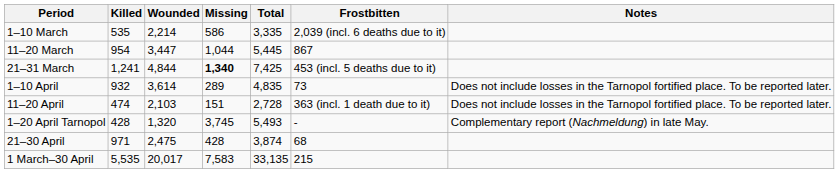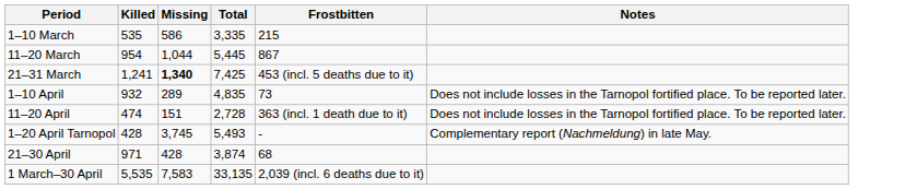 <table class="wikitable">
 <tr>
 <th>Period</th>
 <th>Killed</th>
-<th>Wounded</th>
 <th>Missing</th>
 <th>Total</th>
 <th>Frostbitten</th>
 <th>Notes</th>
 </tr>
 <tr>
 <td>1–10 March</td>
 <td>535</td>
-<td>2,214</td>
 <td>586</td>
 <td>3,335</td>
-<td>2,039 (incl. 6 deaths due to it)</td>
+<td>215</td>
 <td></td>
 </tr>
 <tr>
 <td>11–20 March</td>
 <td>954</td>
-<td>3,447</td>
 <td>1,044</td>
 <td>5,445</td>
 <td>867</td>
 <td></td>
 </tr>
 <tr>
 <td>21–31 March</td>
 <td>1,241</td>
-<td>4,844</td>
 <td><strong>1,340</strong></td>
 <td>7,425</td>
 <td>453 (incl. 5 deaths due to it)</td>
 <td></td>
 </tr>
 <tr>
 <td>1–10 April</td>
 <td>932</td>
-<td>3,614</td>
 <td>289</td>
 <td>4,835</td>
 <td>73</td>
 <td>Does not include losses in the Tarnopol fortified place. To be reported later.</td>
 </tr>
 <tr>
 <td>11–20 April</td>
 <td>474</td>
-<td>2,103</td>
 <td>151</td>
 <td>2,728</td>
 <td>363 (incl. 1 death due to it)</td>
 <td>Does not include losses in the Tarnopol fortified place. To be reported later.</td>
 </tr>
 <tr>
 <td>1–20 April Tarnopol</td>
 <td>428</td>
-<td>1,320</td>
 <td>3,745</td>
 <td>5,493</td>
 <td>-</td>
 <td>Complementary report (<em>Nachmeldung</em>) in late May.</td>
 </tr>
 <tr>
 <td>21–30 April</td>
 <td>971</td>
-<td>2,475</td>
 <td>428</td>
 <td>3,874</td>
 <td>68</td>
 <td></td>
 </tr>
 <tr>
 <td>1 March–30 April</td>
 <td>5,535</td>
-<td>20,017</td>
 <td>7,583</td>
 <td>33,135</td>
-<td>215</td>
+<td>2,039 (incl. 6 deaths due to it)</td>
 <td></td>
 </tr>
 </table>
